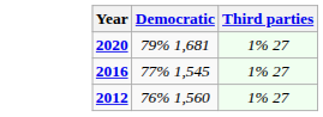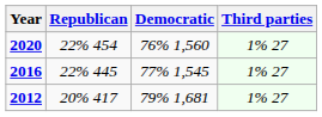 <table class="wikitable" style="float:right; font-size:95%;">
 <tr bgcolor=lightgrey>
 <th>Year</th>
+<th><a href='#'>Republican</a></th>
 <th><a href='#'>Democratic</a></th>
 <th><a href='#'>Third parties</a></th>
 </tr>
 <tr>
 <td><strong><a href='#'>2020</a></strong></td>
-<td style="text-align:center;" ><em>79%</em> <em>1,681</em></td>
+<td style="text-align:center;" ><em>22%</em> <em>454</em></td>
+<td style="text-align:center;" ><em>76%</em> <em>1,560</em></td>
 <td style="text-align:center; background:honeyDew;"><em>1%</em> <em>27</em></td>
 </tr>
 <tr>
 <td><strong><a href='#'>2016</a></strong></td>
+<td style="text-align:center;" ><em>22%</em> <em>445</em></td>
 <td style="text-align:center;" ><em>77%</em> <em>1,545</em></td>
 <td style="text-align:center; background:honeyDew;"><em>1%</em> <em>27</em></td>
 </tr>
 <tr>
 <td><strong><a href='#'>2012</a></strong></td>
-<td style="text-align:center;" ><em>76%</em> <em>1,560</em></td>
+<td style="text-align:center;" ><em>20%</em> <em>417</em></td>
+<td style="text-align:center;" ><em>79%</em> <em>1,681</em></td>
 <td style="text-align:center; background:honeyDew;"><em>1%</em> <em>27</em></td>
 </tr>
 </table>
